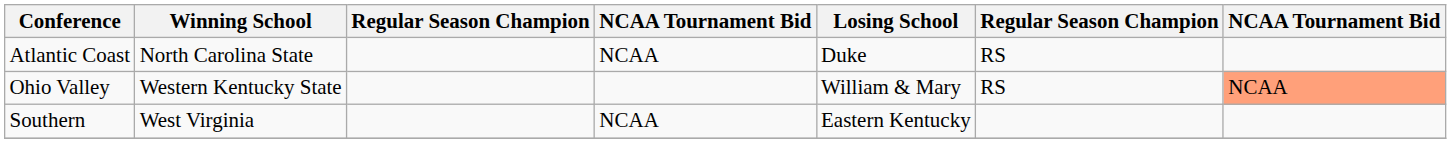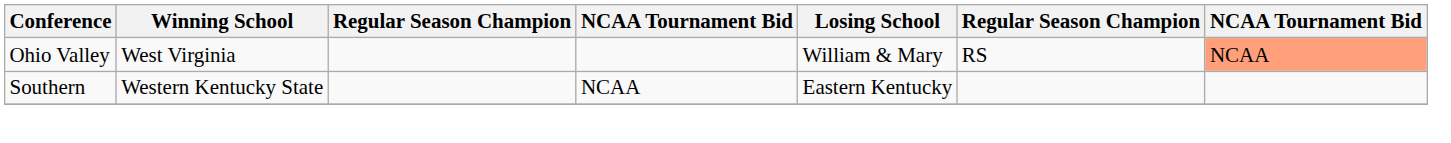 <table class="wikitable">
 <tr>
 <th>Conference</th>
 <th>Winning School</th>
 <th>Regular Season Champion</th>
 <th>NCAA Tournament Bid</th>
 <th>Losing School</th>
 <th>Regular Season Champion</th>
 <th>NCAA Tournament Bid</th>
 </tr>
 <tr>
-<td>Atlantic Coast</td>
-<td>North Carolina State</td>
-<td></td>
-<td>NCAA</td>
-<td>Duke</td>
-<td>RS</td>
-<td></td>
-</tr>
-<tr>
 <td>Ohio Valley</td>
-<td>Western Kentucky State</td>
+<td>West Virginia</td>
 <td></td>
 <td></td>
 <td>William & Mary</td>
 <td>RS</td>
 <td style="background: lightsalmon;">NCAA</td>
 </tr>
 <tr>
 <td>Southern</td>
-<td>West Virginia</td>
+<td>Western Kentucky State</td>
 <td></td>
 <td>NCAA</td>
 <td>Eastern Kentucky</td>
 <td></td>
 <td></td>
 </tr>
 <tr>
 </tr>
 </table>
